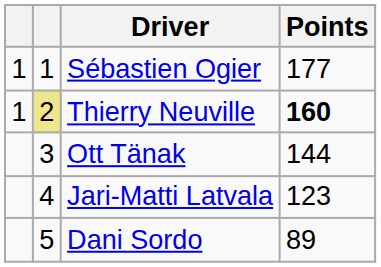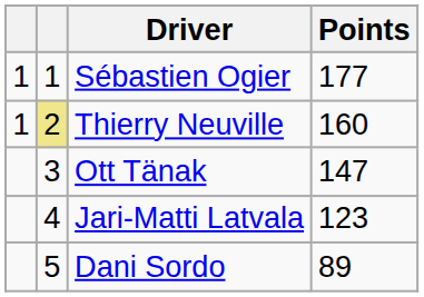 <table class="wikitable" style="font-size: 85%;">
 <tr>
 <th></th>
 <th></th>
 <th>Driver</th>
 <th>Points</th>
 </tr>
 <tr>
 <td align="left"> 1</td>
 <td align="center">1</td>
 <td> <a href='#'>Sébastien Ogier</a></td>
 <td align="left">177</td>
 </tr>
 <tr>
 <td align="left"> 1</td>
 <td align="center" style="background: khaki;">2</td>
 <td> <a href='#'>Thierry Neuville</a></td>
-<td align="left"><strong>160</strong></td>
+<td align="left">160</td>
 </tr>
 <tr>
 <td align="left"></td>
 <td align="center">3</td>
 <td> <a href='#'>Ott Tänak</a></td>
-<td align="left">144</td>
+<td align="left">147</td>
 </tr>
 <tr>
 <td align="left"></td>
 <td align="center">4</td>
 <td> <a href='#'>Jari-Matti Latvala</a></td>
 <td align="left">123</td>
 </tr>
 <tr>
 <td align="left"></td>
 <td align="center">5</td>
 <td> <a href='#'>Dani Sordo</a></td>
 <td align="left">89</td>
 </tr>
 </table>
